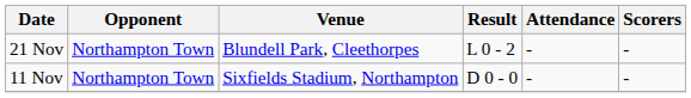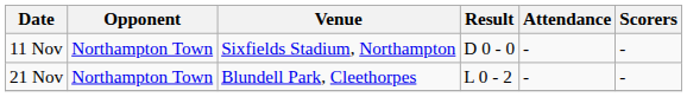 <table class="wikitable">
 <tr>
 <th>Date</th>
 <th>Opponent</th>
 <th>Venue</th>
 <th>Result</th>
 <th>Attendance</th>
 <th>Scorers</th>
 </tr>
 <tr>
+<td>11 Nov</td>
+<td><a href='#'>Northampton Town</a><br></td>
+<td><a href='#'>Sixfields Stadium</a>, <a href='#'>Northampton</a></td>
+<td>D 0 - 0</td>
+<td>-</td>
+<td>-</td>
+</tr>
+<tr>
 <td>21 Nov</td>
 <td><a href='#'>Northampton Town</a><br></td>
 <td><a href='#'>Blundell Park</a>, <a href='#'>Cleethorpes</a></td>
 <td>L 0 - 2</td>
 <td>-</td>
 <td>-</td>
 </tr>
 <tr>
-<td>11 Nov</td>
-<td><a href='#'>Northampton Town</a><br></td>
-<td><a href='#'>Sixfields Stadium</a>, <a href='#'>Northampton</a></td>
-<td>D 0 - 0</td>
-<td>-</td>
-<td>-</td>
-</tr>
-<tr>
 </tr>
 </table>
